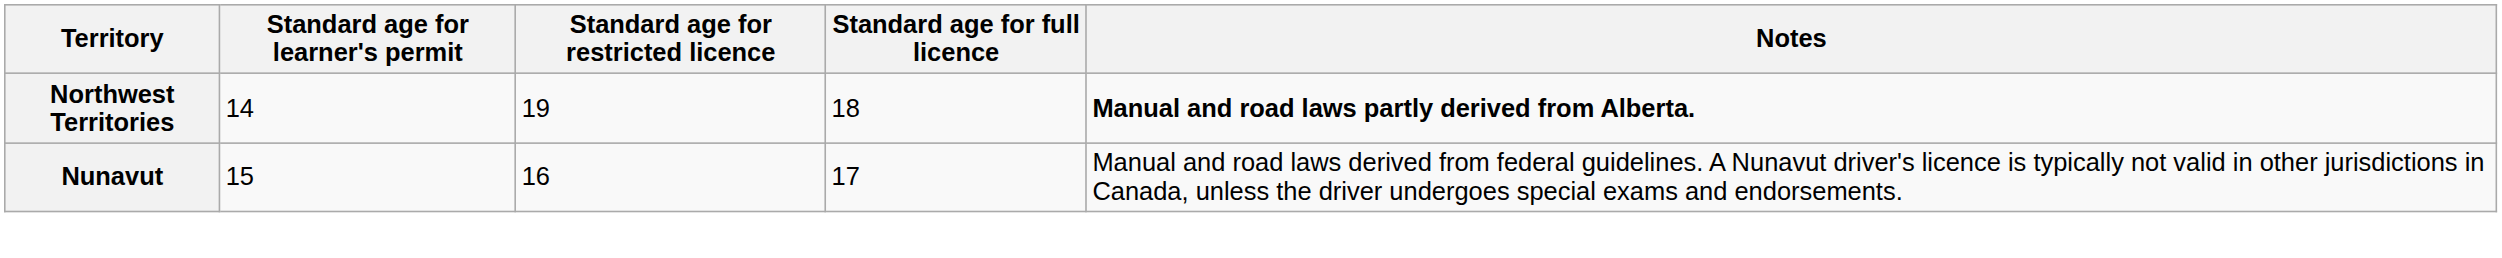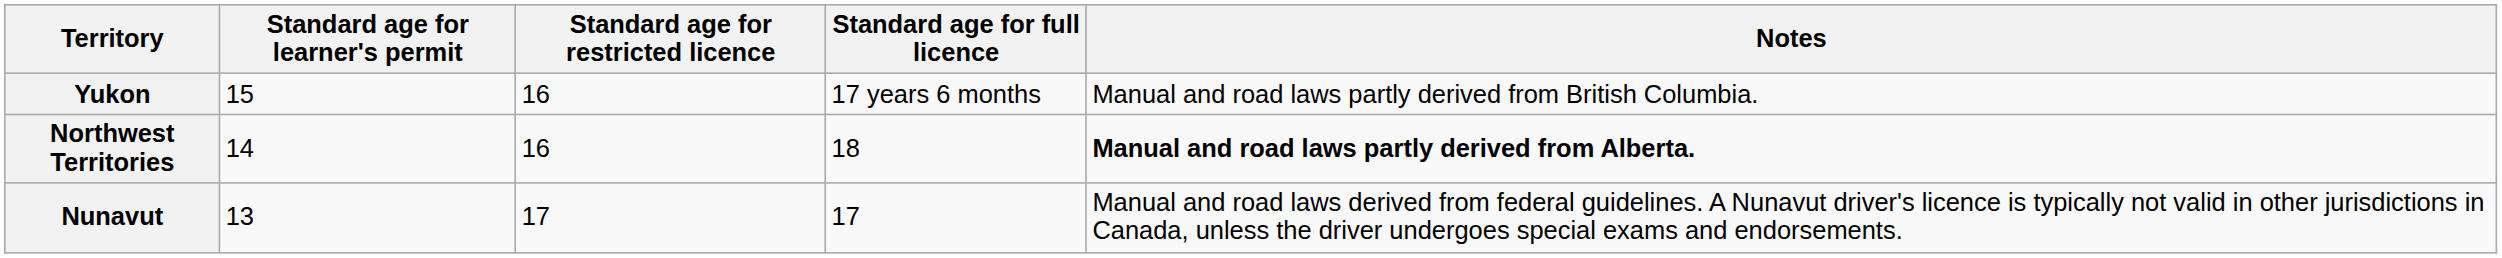 <table class="wikitable col2center col3center col4center">
 <tr>
 <th scope=col>Territory</th>
 <th scope=col>Standard age for learner's permit</th>
 <th scope=col>Standard age for restricted licence</th>
 <th scope=col>Standard age for full licence</th>
 <th scope=col>Notes</th>
 </tr>
 <tr>
+<th scope=row>Yukon</th>
+<td>15</td>
+<td>16</td>
+<td>17 years 6 months</td>
+<td>Manual and road laws partly derived from British Columbia.</td>
+</tr>
+<tr>
 <th scope=row>Northwest Territories</th>
 <td>14</td>
-<td>19</td>
+<td>16</td>
 <td>18</td>
 <td><strong>Manual and road laws partly derived from Alberta.</strong></td>
 </tr>
 <tr>
 <th scope=row>Nunavut</th>
-<td>15</td>
-<td>16</td>
+<td>13</td>
+<td>17</td>
 <td>17</td>
 <td>Manual and road laws derived from federal guidelines. A Nunavut driver's licence is typically not valid in other jurisdictions in Canada, unless the driver undergoes special exams and endorsements.</td>
 </tr>
 </table>
